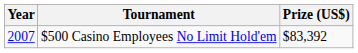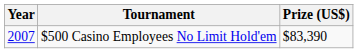 <table class="wikitable">
 <tr>
 <th>Year</th>
 <th>Tournament</th>
 <th>Prize (US$)</th>
 </tr>
 <tr>
 <td><a href='#'>2007</a></td>
 <td>$500 Casino Employees <a href='#'>No Limit Hold'em</a></td>
-<td>$83,392</td>
+<td>$83,390</td>
 </tr>
 </table>
